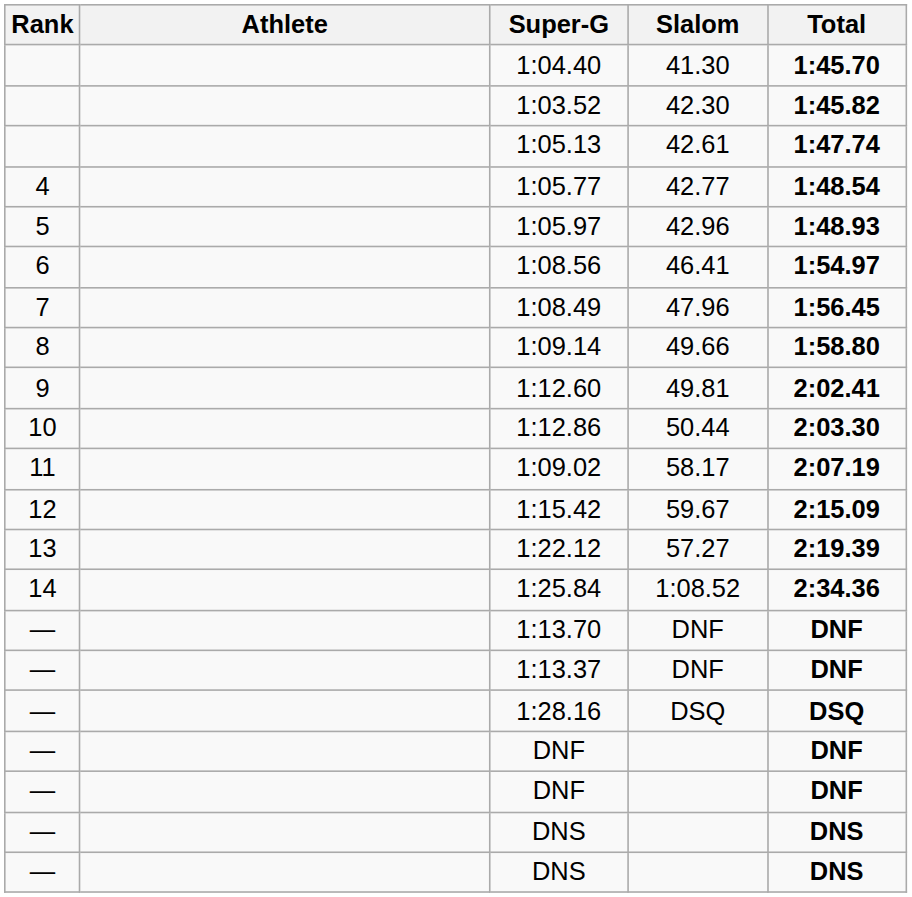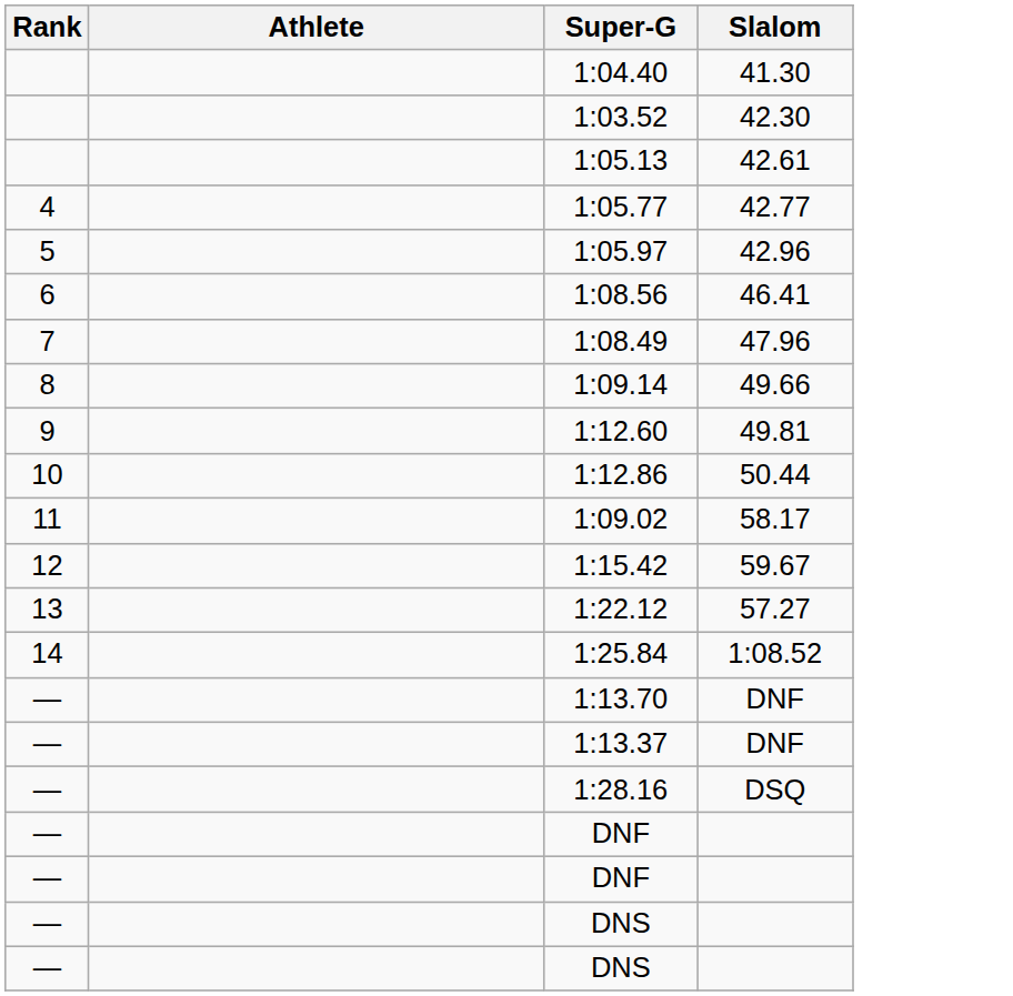 <table class=wikitable style="text-align:center">
 <tr>
 <th width=40>Rank</th>
 <th width=250>Athlete</th>
 <th width=80>Super-G</th>
 <th width=80>Slalom</th>
-<th width=80>Total</th>
 </tr>
 <tr>
 <td></td>
 <td align=left></td>
 <td>1:04.40</td>
 <td>41.30</td>
-<td><strong>1:45.70</strong></td>
 </tr>
 <tr>
 <td></td>
 <td align=left></td>
 <td>1:03.52</td>
 <td>42.30</td>
-<td><strong>1:45.82</strong></td>
 </tr>
 <tr>
 <td></td>
 <td align=left></td>
 <td>1:05.13</td>
 <td>42.61</td>
-<td><strong>1:47.74</strong></td>
 </tr>
 <tr>
 <td>4</td>
 <td align=left></td>
 <td>1:05.77</td>
 <td>42.77</td>
-<td><strong>1:48.54</strong></td>
 </tr>
 <tr>
 <td>5</td>
 <td align=left></td>
 <td>1:05.97</td>
 <td>42.96</td>
-<td><strong>1:48.93</strong></td>
 </tr>
 <tr>
 <td>6</td>
 <td align=left></td>
 <td>1:08.56</td>
 <td>46.41</td>
-<td><strong>1:54.97</strong></td>
 </tr>
 <tr>
 <td>7</td>
 <td align=left></td>
 <td>1:08.49</td>
 <td>47.96</td>
-<td><strong>1:56.45</strong></td>
 </tr>
 <tr>
 <td>8</td>
 <td align=left></td>
 <td>1:09.14</td>
 <td>49.66</td>
-<td><strong>1:58.80</strong></td>
 </tr>
 <tr>
 <td>9</td>
 <td align=left></td>
 <td>1:12.60</td>
 <td>49.81</td>
-<td><strong>2:02.41</strong></td>
 </tr>
 <tr>
 <td>10</td>
 <td align=left></td>
 <td>1:12.86</td>
 <td>50.44</td>
-<td><strong>2:03.30</strong></td>
 </tr>
 <tr>
 <td>11</td>
 <td align=left></td>
 <td>1:09.02</td>
 <td>58.17</td>
-<td><strong>2:07.19</strong></td>
 </tr>
 <tr>
 <td>12</td>
 <td align=left></td>
 <td>1:15.42</td>
 <td>59.67</td>
-<td><strong>2:15.09</strong></td>
 </tr>
 <tr>
 <td>13</td>
 <td align=left></td>
 <td>1:22.12</td>
 <td>57.27</td>
-<td><strong>2:19.39</strong></td>
 </tr>
 <tr>
 <td>14</td>
 <td align=left></td>
 <td>1:25.84</td>
 <td>1:08.52</td>
-<td><strong>2:34.36</strong></td>
 </tr>
 <tr>
 <td>—</td>
 <td align=left></td>
 <td>1:13.70</td>
 <td>DNF</td>
-<td><strong>DNF</strong></td>
 </tr>
 <tr>
 <td>—</td>
 <td align=left></td>
 <td>1:13.37</td>
 <td>DNF</td>
-<td><strong>DNF</strong></td>
 </tr>
 <tr>
 <td>—</td>
 <td align=left></td>
 <td>1:28.16</td>
 <td>DSQ</td>
-<td><strong>DSQ</strong></td>
 </tr>
 <tr>
 <td>—</td>
 <td align=left></td>
 <td>DNF</td>
 <td></td>
-<td><strong>DNF</strong></td>
 </tr>
 <tr>
 <td>—</td>
 <td align=left></td>
 <td>DNF</td>
 <td></td>
-<td><strong>DNF</strong></td>
 </tr>
 <tr>
 <td>—</td>
 <td align=left></td>
 <td>DNS</td>
 <td></td>
-<td><strong>DNS</strong></td>
 </tr>
 <tr>
 <td>—</td>
 <td align=left></td>
 <td>DNS</td>
 <td></td>
-<td><strong>DNS</strong></td>
 </tr>
 </table>
